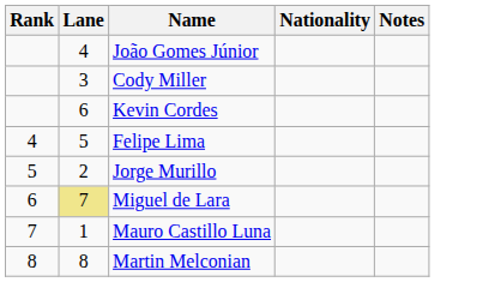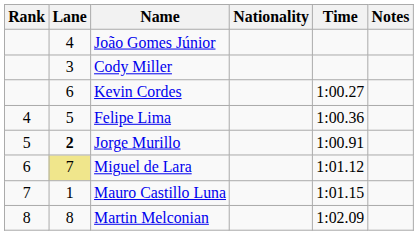 <table class="wikitable sortable" style="text-align:center">
 <tr>
 <th>Rank</th>
 <th>Lane</th>
 <th>Name</th>
 <th>Nationality</th>
+<th>Time</th>
 <th>Notes</th>
 </tr>
 <tr>
 <td></td>
 <td>4</td>
 <td align=left><a href='#'>João Gomes Júnior</a></td>
 <td align=left></td>
 <td></td>
+<td></td>
 </tr>
 <tr>
 <td></td>
 <td>3</td>
 <td align=left><a href='#'>Cody Miller</a></td>
 <td align=left></td>
 <td></td>
+<td></td>
 </tr>
 <tr>
 <td></td>
 <td>6</td>
 <td align=left><a href='#'>Kevin Cordes</a></td>
 <td align=left></td>
+<td>1:00.27</td>
 <td></td>
 </tr>
 <tr>
 <td>4</td>
 <td>5</td>
 <td align=left><a href='#'>Felipe Lima</a></td>
 <td align=left></td>
+<td>1:00.36</td>
 <td></td>
 </tr>
 <tr>
 <td>5</td>
-<td>2</td>
+<td><strong>2</strong></td>
 <td align=left><a href='#'>Jorge Murillo</a></td>
 <td align=left></td>
+<td>1:00.91</td>
 <td></td>
 </tr>
 <tr>
 <td>6</td>
 <td style="background: khaki;">7</td>
 <td align=left><a href='#'>Miguel de Lara</a></td>
 <td align=left></td>
+<td>1:01.12</td>
 <td></td>
 </tr>
 <tr>
 <td>7</td>
 <td>1</td>
 <td align=left><a href='#'>Mauro Castillo Luna</a></td>
 <td align=left></td>
+<td>1:01.15</td>
 <td></td>
 </tr>
 <tr>
 <td>8</td>
 <td>8</td>
 <td align=left><a href='#'>Martin Melconian</a></td>
 <td align=left></td>
+<td>1:02.09</td>
 <td></td>
 </tr>
 </table>
